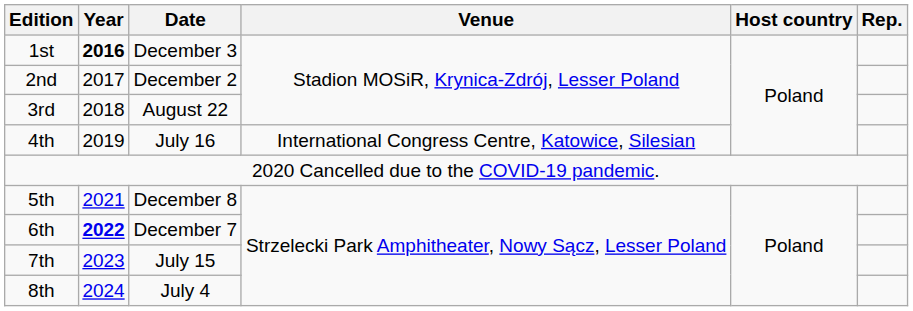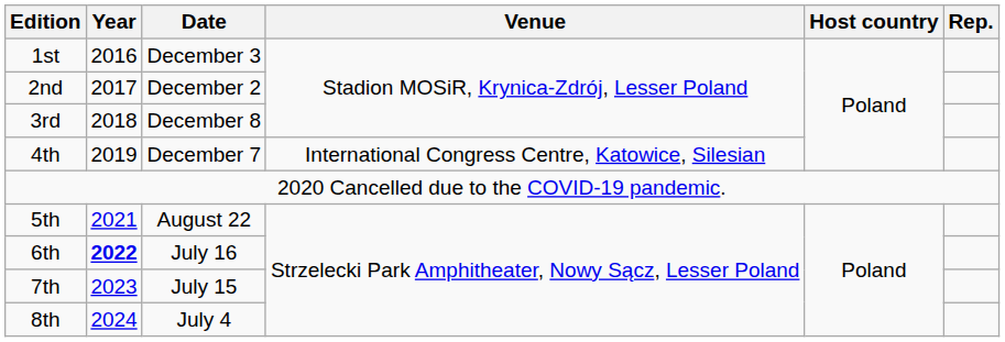 <table class="wikitable sortable" style="font-size: 90%; text-align:center">
 <tr bgcolor="efefef">
 <th>Edition</th>
 <th>Year</th>
 <th>Date</th>
 <th>Venue</th>
 <th>Host country</th>
 <th>Rep.</th>
 </tr>
 <tr>
 <td>1st</td>
-<td><strong>2016</strong></td>
+<td>2016</td>
 <td>December 3</td>
 <td rowspan="3">Stadion MOSiR, <a href='#'>Krynica-Zdrój</a>, <a href='#'>Lesser Poland</a></td>
 <td rowspan="4">Poland</td>
 <td></td>
 </tr>
 <tr>
 <td>2nd</td>
 <td>2017</td>
 <td>December 2</td>
 <td></td>
 </tr>
 <tr>
 <td>3rd</td>
 <td>2018</td>
-<td>August 22</td>
+<td>December 8</td>
 <td></td>
 </tr>
 <tr>
 <td>4th</td>
 <td>2019</td>
-<td>July 16</td>
+<td>December 7</td>
 <td>International Congress Centre, <a href='#'>Katowice</a>, <a href='#'>Silesian</a></td>
 <td></td>
 </tr>
 <tr>
 <td colspan="7" align="center">2020 Cancelled due to the <a href='#'>COVID-19 pandemic</a>.</td>
 </tr>
 <tr>
 <td>5th</td>
 <td><a href='#'>2021</a></td>
-<td>December 8</td>
+<td>August 22</td>
 <td rowspan="4">Strzelecki Park <a href='#'>Amphitheater</a>, <a href='#'>Nowy Sącz</a>, <a href='#'>Lesser Poland</a></td>
 <td rowspan="8">Poland</td>
 <td></td>
 </tr>
 <tr>
 <td>6th</td>
 <td><strong><a href='#'>2022</a></strong></td>
-<td>December 7</td>
+<td>July 16</td>
 <td></td>
 </tr>
 <tr>
 <td>7th</td>
 <td><a href='#'>2023</a></td>
 <td>July 15</td>
 <td></td>
 </tr>
 <tr>
 <td>8th</td>
 <td><a href='#'>2024</a></td>
 <td>July 4</td>
 <td></td>
 </tr>
 </table>
